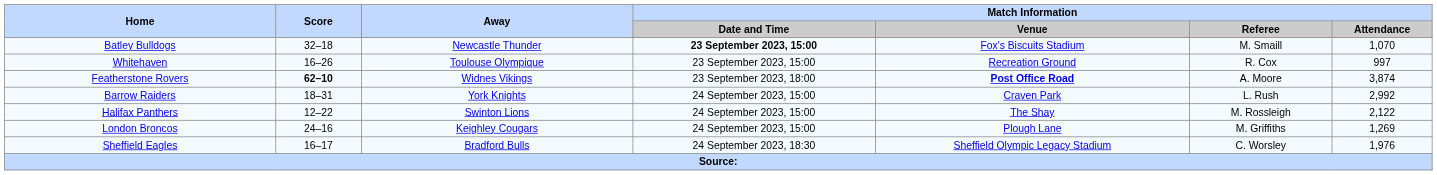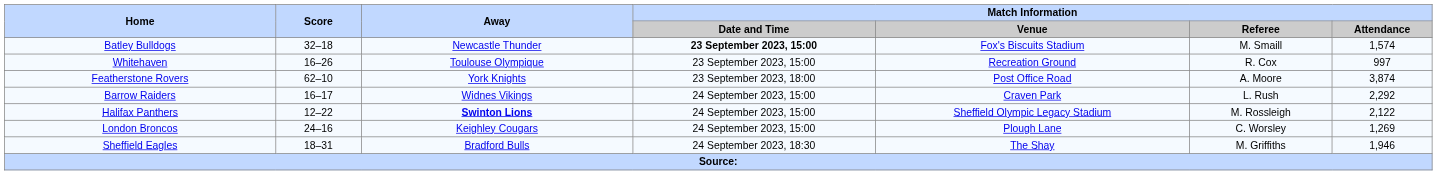 <table border=1 style="border-collapse:collapse; font-size:90%; text-align:center;" cellpadding=3 cellspacing=0 width=100%>
 <tr bgcolor=#C1D8FF>
 <th scope="col" rowspan=2 width=19%>Home</th>
 <th scope="col" rowspan=2 width=6%>Score</th>
 <th scope="col" rowspan=2 width=19%>Away</th>
 <th colspan=6>Match Information</th>
 </tr>
 <tr bgcolor=#CCCCCC>
 <th scope="col" width=17%>Date and Time</th>
 <th scope="col" width=22%>Venue</th>
 <th scope="col" width=10%>Referee</th>
 <th scope="col" width=7%>Attendance</th>
 </tr>
 <tr bgcolor=#F5FAFF>
 <td> <a href='#'>Batley Bulldogs</a></td>
 <td>32–18</td>
 <td> <a href='#'>Newcastle Thunder</a></td>
 <td><strong>23 September 2023, 15:00</strong></td>
 <td><a href='#'>Fox's Biscuits Stadium</a></td>
 <td>M. Smaill</td>
-<td>1,070</td>
+<td>1,574</td>
 </tr>
 <tr bgcolor=#F5FAFF>
 <td> <a href='#'>Whitehaven</a></td>
 <td>16–26</td>
 <td> <a href='#'>Toulouse Olympique</a></td>
 <td>23 September 2023, 15:00</td>
 <td><a href='#'>Recreation Ground</a></td>
 <td>R. Cox</td>
 <td>997</td>
 </tr>
 <tr bgcolor=#F5FAFF>
 <td> <a href='#'>Featherstone Rovers</a></td>
-<td><strong>62–10</strong></td>
-<td> <a href='#'>Widnes Vikings</a></td>
+<td>62–10</td>
+<td> <a href='#'>York Knights</a></td>
 <td>23 September 2023, 18:00</td>
-<td><strong><a href='#'>Post Office Road</a></strong></td>
+<td><a href='#'>Post Office Road</a></td>
 <td>A. Moore</td>
 <td>3,874</td>
 </tr>
 <tr bgcolor=#F5FAFF>
 <td> <a href='#'>Barrow Raiders</a></td>
-<td>18–31</td>
-<td> <a href='#'>York Knights</a></td>
+<td>16–17</td>
+<td> <a href='#'>Widnes Vikings</a></td>
 <td>24 September 2023, 15:00</td>
 <td><a href='#'>Craven Park</a></td>
 <td>L. Rush</td>
-<td>2,992</td>
+<td>2,292</td>
 </tr>
 <tr bgcolor=#F5FAFF>
 <td> <a href='#'>Halifax Panthers</a></td>
 <td>12–22</td>
-<td> <a href='#'>Swinton Lions</a></td>
+<td><strong> <a href='#'>Swinton Lions</a></strong></td>
 <td>24 September 2023, 15:00</td>
-<td><a href='#'>The Shay</a></td>
+<td><a href='#'>Sheffield Olympic Legacy Stadium</a></td>
 <td>M. Rossleigh</td>
 <td>2,122</td>
 </tr>
 <tr bgcolor=#F5FAFF>
 <td> <a href='#'>London Broncos</a></td>
 <td>24–16</td>
 <td> <a href='#'>Keighley Cougars</a></td>
 <td>24 September 2023, 15:00</td>
 <td><a href='#'>Plough Lane</a></td>
-<td>M. Griffiths</td>
+<td>C. Worsley</td>
 <td>1,269</td>
 </tr>
 <tr bgcolor=#F5FAFF>
 <td> <a href='#'>Sheffield Eagles</a></td>
-<td>16–17</td>
+<td>18–31</td>
 <td> <a href='#'>Bradford Bulls</a></td>
 <td>24 September 2023, 18:30</td>
-<td><a href='#'>Sheffield Olympic Legacy Stadium</a></td>
-<td>C. Worsley</td>
-<td>1,976</td>
+<td><a href='#'>The Shay</a></td>
+<td>M. Griffiths</td>
+<td>1,946</td>
 </tr>
 <tr style="background:#c1d8ff;">
 <th colspan=7>Source:</th>
 </tr>
 </table>
